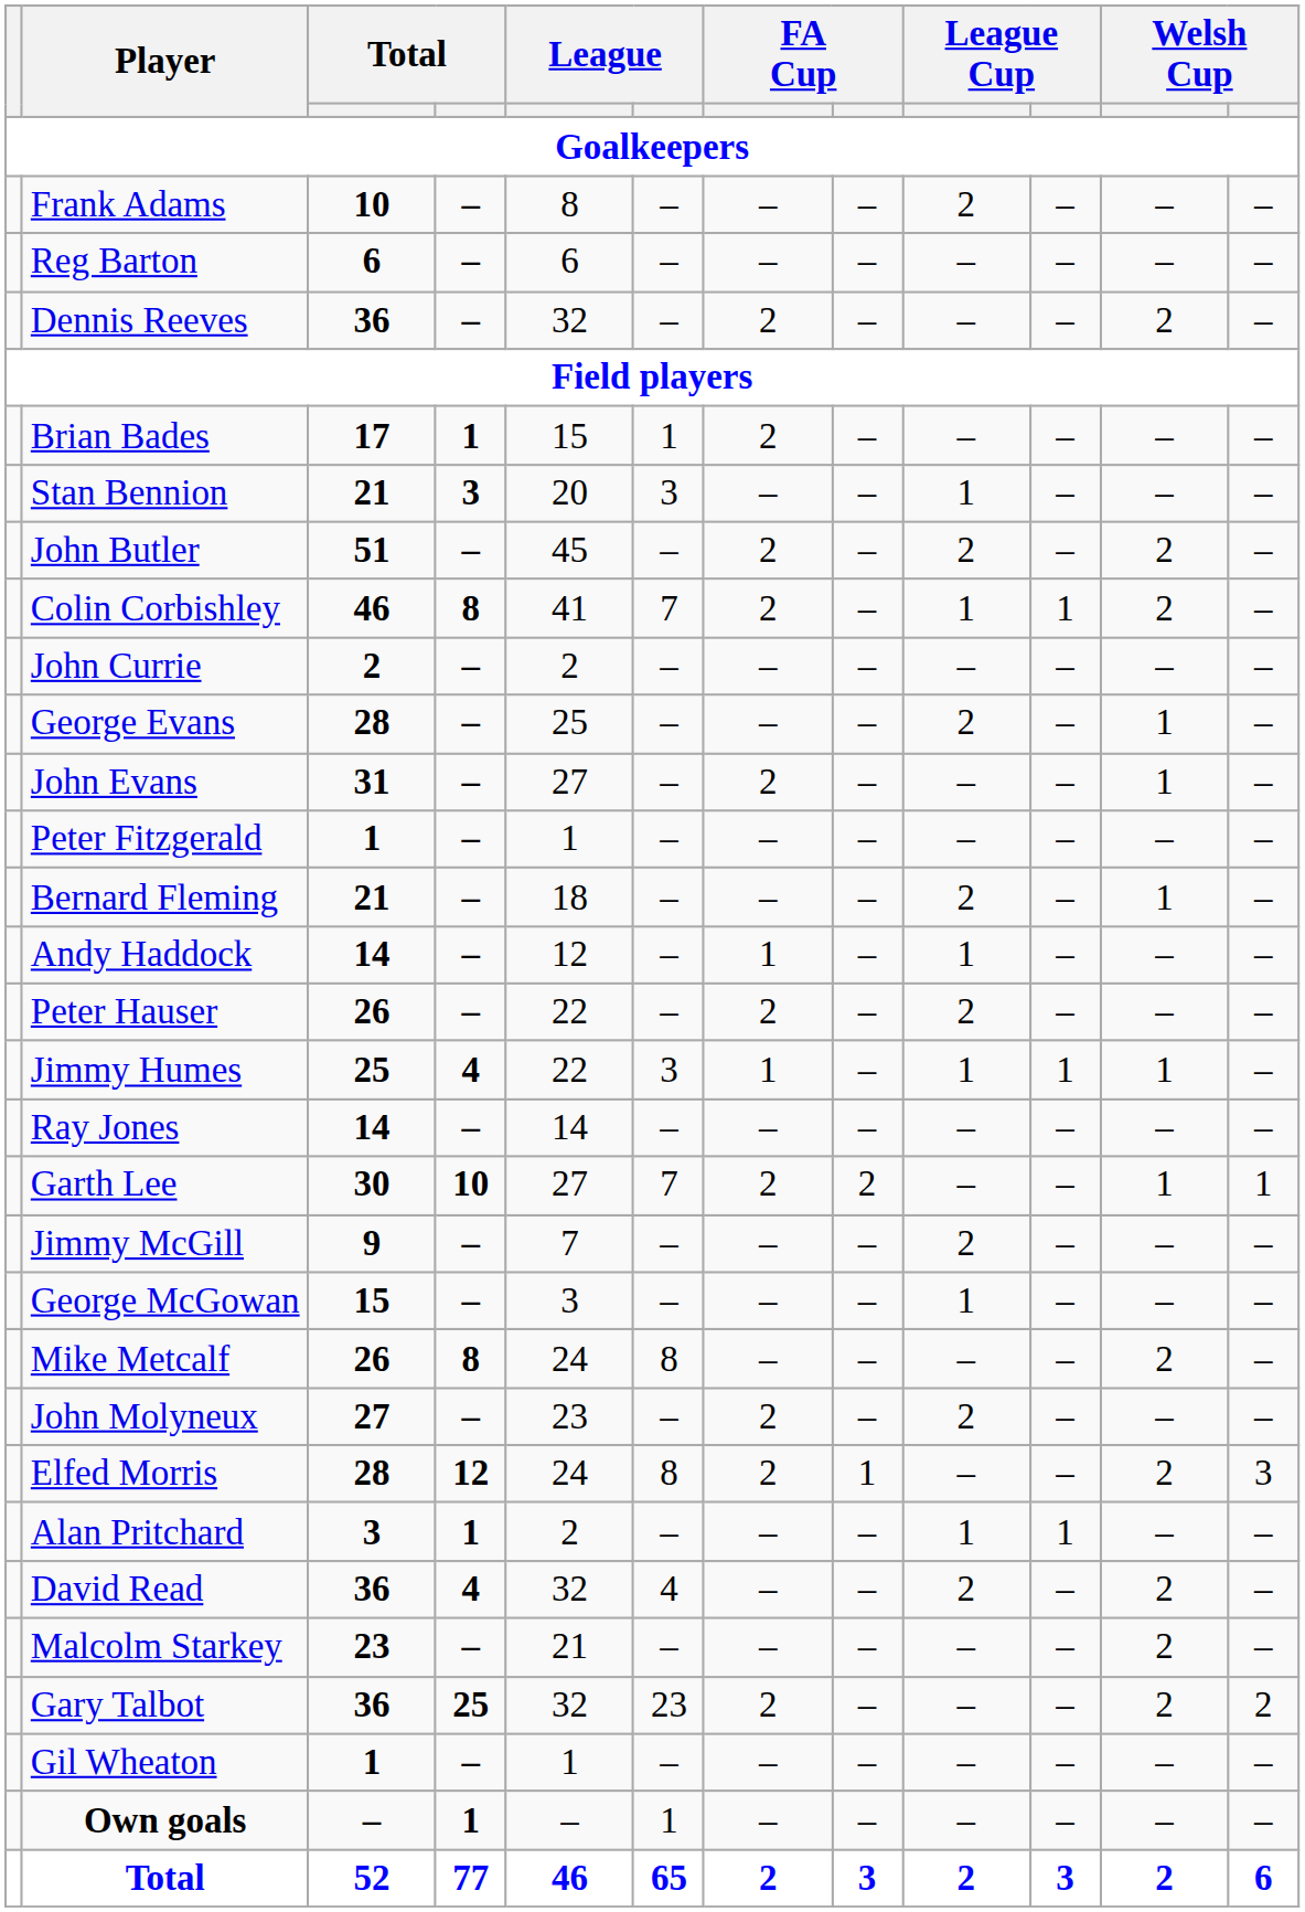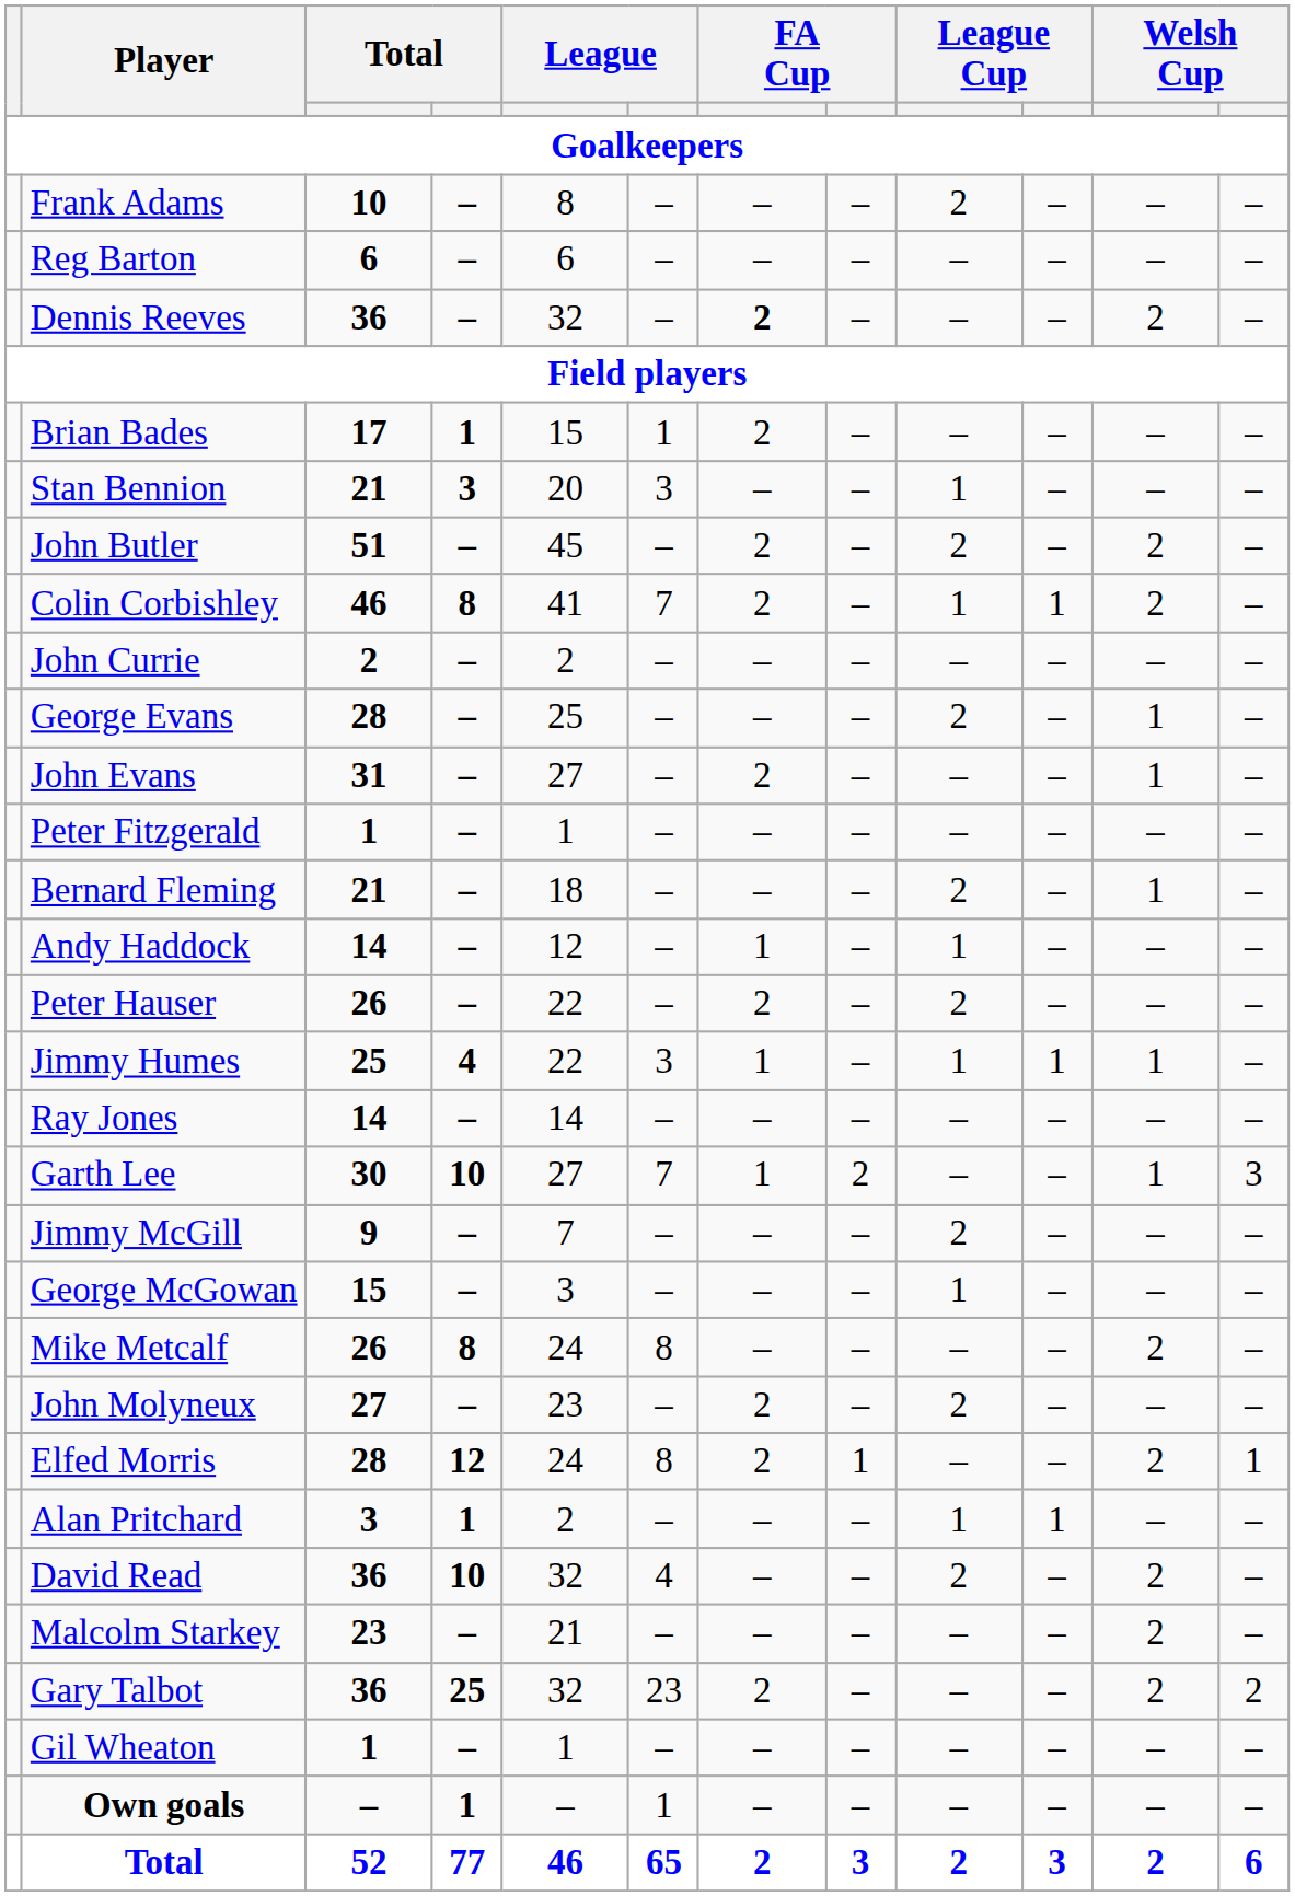 <table class="wikitable" style="text-align:center;">
 <tr>
 <th rowspan="2" style="font-size:80%;"></th>
 <th rowspan="2">Player</th>
 <th colspan="2">Total</th>
 <th colspan="2"><a href='#'>League</a></th>
 <th colspan="2"><a href='#'>FA<br>Cup</a></th>
 <th colspan="2"><a href='#'>League<br>Cup</a></th>
 <th colspan="2"><a href='#'>Welsh<br>Cup</a></th>
 </tr>
 <tr>
 <th style="width: 50px; font-size:80%;"></th>
 <th style="width: 25px; font-size:80%;"></th>
 <th style="width: 50px; font-size:80%;"></th>
 <th style="width: 25px; font-size:80%;"></th>
 <th style="width: 50px; font-size:80%;"></th>
 <th style="width: 25px; font-size:80%;"></th>
 <th style="width: 50px; font-size:80%;"></th>
 <th style="width: 25px; font-size:80%;"></th>
 <th style="width: 50px; font-size:80%;"></th>
 <th style="width: 25px; font-size:80%;"></th>
 </tr>
 <tr>
 <td colspan="12" style="background:white; color:blue; text-align:center;"><strong>Goalkeepers</strong></td>
 </tr>
 <tr>
 <td></td>
 <td style="text-align:left;"><a href='#'>Frank Adams</a></td>
 <td><strong>10</strong></td>
 <td><strong>–</strong></td>
 <td>8</td>
 <td>–</td>
 <td>–</td>
 <td>–</td>
 <td>2</td>
 <td>–</td>
 <td>–</td>
 <td>–</td>
 </tr>
 <tr>
 <td></td>
 <td style="text-align:left;"><a href='#'>Reg Barton</a></td>
 <td><strong>6</strong></td>
 <td><strong>–</strong></td>
 <td>6</td>
 <td>–</td>
 <td>–</td>
 <td>–</td>
 <td>–</td>
 <td>–</td>
 <td>–</td>
 <td>–</td>
 </tr>
 <tr>
 <td></td>
 <td style="text-align:left;"><a href='#'>Dennis Reeves</a></td>
 <td><strong>36</strong></td>
 <td><strong>–</strong></td>
 <td>32</td>
 <td>–</td>
-<td>2</td>
+<td><strong>2</strong></td>
 <td>–</td>
 <td>–</td>
 <td>–</td>
 <td>2</td>
 <td>–</td>
 </tr>
 <tr>
 <td colspan="12" style="background:white; color:blue; text-align:center;"><strong>Field players</strong></td>
 </tr>
 <tr>
 <td></td>
 <td style="text-align:left;"><a href='#'>Brian Bades</a></td>
 <td><strong>17</strong></td>
 <td><strong>1</strong></td>
 <td>15</td>
 <td>1</td>
 <td>2</td>
 <td>–</td>
 <td>–</td>
 <td>–</td>
 <td>–</td>
 <td>–</td>
 </tr>
 <tr>
 <td></td>
 <td style="text-align:left;"><a href='#'>Stan Bennion</a></td>
 <td><strong>21</strong></td>
 <td><strong>3</strong></td>
 <td>20</td>
 <td>3</td>
 <td>–</td>
 <td>–</td>
 <td>1</td>
 <td>–</td>
 <td>–</td>
 <td>–</td>
 </tr>
 <tr>
 <td></td>
 <td style="text-align:left;"><a href='#'>John Butler</a></td>
 <td><strong>51</strong></td>
 <td><strong>–</strong></td>
 <td>45</td>
 <td>–</td>
 <td>2</td>
 <td>–</td>
 <td>2</td>
 <td>–</td>
 <td>2</td>
 <td>–</td>
 </tr>
 <tr>
 <td></td>
 <td style="text-align:left;"><a href='#'>Colin Corbishley</a></td>
 <td><strong>46</strong></td>
 <td><strong>8</strong></td>
 <td>41</td>
 <td>7</td>
 <td>2</td>
 <td>–</td>
 <td>1</td>
 <td>1</td>
 <td>2</td>
 <td>–</td>
 </tr>
 <tr>
 <td></td>
 <td style="text-align:left;"><a href='#'>John Currie</a></td>
 <td><strong>2</strong></td>
 <td><strong>–</strong></td>
 <td>2</td>
 <td>–</td>
 <td>–</td>
 <td>–</td>
 <td>–</td>
 <td>–</td>
 <td>–</td>
 <td>–</td>
 </tr>
 <tr>
 <td></td>
 <td style="text-align:left;"><a href='#'>George Evans</a></td>
 <td><strong>28</strong></td>
 <td><strong>–</strong></td>
 <td>25</td>
 <td>–</td>
 <td>–</td>
 <td>–</td>
 <td>2</td>
 <td>–</td>
 <td>1</td>
 <td>–</td>
 </tr>
 <tr>
 <td></td>
 <td style="text-align:left;"><a href='#'>John Evans</a></td>
 <td><strong>31</strong></td>
 <td><strong>–</strong></td>
 <td>27</td>
 <td>–</td>
 <td>2</td>
 <td>–</td>
 <td>–</td>
 <td>–</td>
 <td>1</td>
 <td>–</td>
 </tr>
 <tr>
 <td></td>
 <td style="text-align:left;"><a href='#'>Peter Fitzgerald</a></td>
 <td><strong>1</strong></td>
 <td><strong>–</strong></td>
 <td>1</td>
 <td>–</td>
 <td>–</td>
 <td>–</td>
 <td>–</td>
 <td>–</td>
 <td>–</td>
 <td>–</td>
 </tr>
 <tr>
 <td></td>
 <td style="text-align:left;"><a href='#'>Bernard Fleming</a></td>
 <td><strong>21</strong></td>
 <td><strong>–</strong></td>
 <td>18</td>
 <td>–</td>
 <td>–</td>
 <td>–</td>
 <td>2</td>
 <td>–</td>
 <td>1</td>
 <td>–</td>
 </tr>
 <tr>
 <td></td>
 <td style="text-align:left;"><a href='#'>Andy Haddock</a></td>
 <td><strong>14</strong></td>
 <td><strong>–</strong></td>
 <td>12</td>
 <td>–</td>
 <td>1</td>
 <td>–</td>
 <td>1</td>
 <td>–</td>
 <td>–</td>
 <td>–</td>
 </tr>
 <tr>
 <td></td>
 <td style="text-align:left;"><a href='#'>Peter Hauser</a></td>
 <td><strong>26</strong></td>
 <td><strong>–</strong></td>
 <td>22</td>
 <td>–</td>
 <td>2</td>
 <td>–</td>
 <td>2</td>
 <td>–</td>
 <td>–</td>
 <td>–</td>
 </tr>
 <tr>
 <td></td>
 <td style="text-align:left;"><a href='#'>Jimmy Humes</a></td>
 <td><strong>25</strong></td>
 <td><strong>4</strong></td>
 <td>22</td>
 <td>3</td>
 <td>1</td>
 <td>–</td>
 <td>1</td>
 <td>1</td>
 <td>1</td>
 <td>–</td>
 </tr>
 <tr>
 <td></td>
 <td style="text-align:left;"><a href='#'>Ray Jones</a></td>
 <td><strong>14</strong></td>
 <td><strong>–</strong></td>
 <td>14</td>
 <td>–</td>
 <td>–</td>
 <td>–</td>
 <td>–</td>
 <td>–</td>
 <td>–</td>
 <td>–</td>
 </tr>
 <tr>
 <td></td>
 <td style="text-align:left;"><a href='#'>Garth Lee</a></td>
 <td><strong>30</strong></td>
 <td><strong>10</strong></td>
 <td>27</td>
 <td>7</td>
-<td>2</td>
+<td>1</td>
 <td>2</td>
 <td>–</td>
 <td>–</td>
 <td>1</td>
-<td>1</td>
+<td>3</td>
 </tr>
 <tr>
 <td></td>
 <td style="text-align:left;"><a href='#'>Jimmy McGill</a></td>
 <td><strong>9</strong></td>
 <td><strong>–</strong></td>
 <td>7</td>
 <td>–</td>
 <td>–</td>
 <td>–</td>
 <td>2</td>
 <td>–</td>
 <td>–</td>
 <td>–</td>
 </tr>
 <tr>
 <td></td>
 <td style="text-align:left;"><a href='#'>George McGowan</a></td>
 <td><strong>15</strong></td>
 <td><strong>–</strong></td>
 <td>3</td>
 <td>–</td>
 <td>–</td>
 <td>–</td>
 <td>1</td>
 <td>–</td>
 <td>–</td>
 <td>–</td>
 </tr>
 <tr>
 <td></td>
 <td style="text-align:left;"><a href='#'>Mike Metcalf</a></td>
 <td><strong>26</strong></td>
 <td><strong>8</strong></td>
 <td>24</td>
 <td>8</td>
 <td>–</td>
 <td>–</td>
 <td>–</td>
 <td>–</td>
 <td>2</td>
 <td>–</td>
 </tr>
 <tr>
 <td></td>
 <td style="text-align:left;"><a href='#'>John Molyneux</a></td>
 <td><strong>27</strong></td>
 <td><strong>–</strong></td>
 <td>23</td>
 <td>–</td>
 <td>2</td>
 <td>–</td>
 <td>2</td>
 <td>–</td>
 <td>–</td>
 <td>–</td>
 </tr>
 <tr>
 <td></td>
 <td style="text-align:left;"><a href='#'>Elfed Morris</a></td>
 <td><strong>28</strong></td>
 <td><strong>12</strong></td>
 <td>24</td>
 <td>8</td>
 <td>2</td>
 <td>1</td>
 <td>–</td>
 <td>–</td>
 <td>2</td>
-<td>3</td>
+<td>1</td>
 </tr>
 <tr>
 <td></td>
 <td style="text-align:left;"><a href='#'>Alan Pritchard</a></td>
 <td><strong>3</strong></td>
 <td><strong>1</strong></td>
 <td>2</td>
 <td>–</td>
 <td>–</td>
 <td>–</td>
 <td>1</td>
 <td>1</td>
 <td>–</td>
 <td>–</td>
 </tr>
 <tr>
 <td></td>
 <td style="text-align:left;"><a href='#'>David Read</a></td>
 <td><strong>36</strong></td>
-<td><strong>4</strong></td>
+<td><strong>10</strong></td>
 <td>32</td>
 <td>4</td>
 <td>–</td>
 <td>–</td>
 <td>2</td>
 <td>–</td>
 <td>2</td>
 <td>–</td>
 </tr>
 <tr>
 <td></td>
 <td style="text-align:left;"><a href='#'>Malcolm Starkey</a></td>
 <td><strong>23</strong></td>
 <td><strong>–</strong></td>
 <td>21</td>
 <td>–</td>
 <td>–</td>
 <td>–</td>
 <td>–</td>
 <td>–</td>
 <td>2</td>
 <td>–</td>
 </tr>
 <tr>
 <td></td>
 <td style="text-align:left;"><a href='#'>Gary Talbot</a></td>
 <td><strong>36</strong></td>
 <td><strong>25</strong></td>
 <td>32</td>
 <td>23</td>
 <td>2</td>
 <td>–</td>
 <td>–</td>
 <td>–</td>
 <td>2</td>
 <td>2</td>
 </tr>
 <tr>
 <td></td>
 <td style="text-align:left;"><a href='#'>Gil Wheaton</a></td>
 <td><strong>1</strong></td>
 <td><strong>–</strong></td>
 <td>1</td>
 <td>–</td>
 <td>–</td>
 <td>–</td>
 <td>–</td>
 <td>–</td>
 <td>–</td>
 <td>–</td>
 </tr>
 <tr>
 <td></td>
 <td><strong>Own goals</strong></td>
 <td><strong>–</strong></td>
 <td><strong>1</strong></td>
 <td>–</td>
 <td>1</td>
 <td>–</td>
 <td>–</td>
 <td>–</td>
 <td>–</td>
 <td>–</td>
 <td>–</td>
 </tr>
 <tr style="background:white; color:blue; text-align:center;">
 <td></td>
 <td><strong>Total</strong></td>
 <td><strong>52</strong></td>
 <td><strong>77</strong></td>
 <td><strong>46</strong></td>
 <td><strong>65</strong></td>
 <td><strong>2</strong></td>
 <td><strong>3</strong></td>
 <td><strong>2</strong></td>
 <td><strong>3</strong></td>
 <td><strong>2</strong></td>
 <td><strong>6</strong></td>
 </tr>
 </table>
